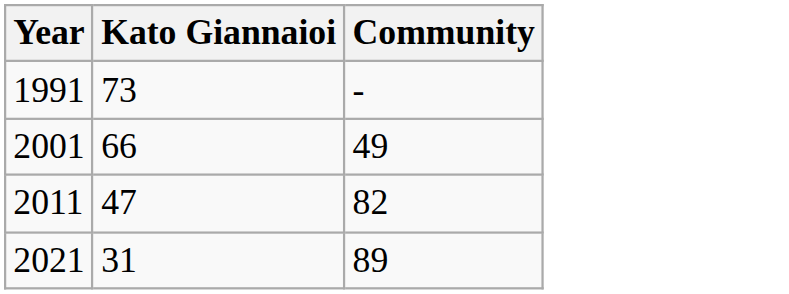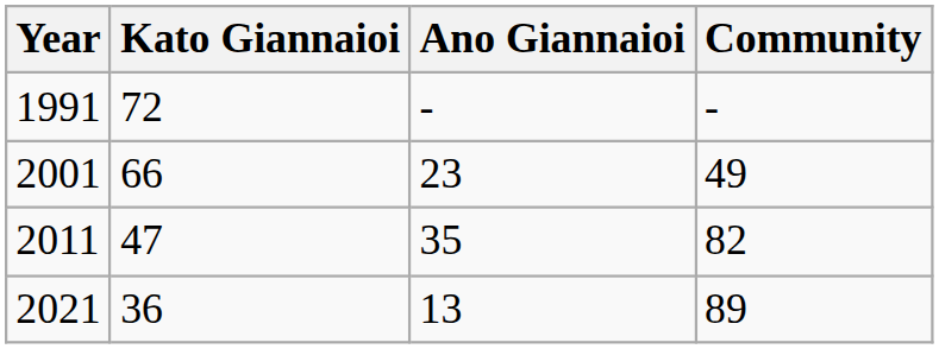 <table class="wikitable">
 <tr>
 <th>Year</th>
 <th>Kato Giannaioi</th>
+<th>Ano Giannaioi</th>
 <th>Community</th>
 </tr>
 <tr>
 <td>1991</td>
-<td>73</td>
+<td>72</td>
+<td>-</td>
 <td>-</td>
 </tr>
 <tr>
 <td>2001</td>
 <td>66</td>
+<td>23</td>
 <td>49</td>
 </tr>
 <tr>
 <td>2011</td>
 <td>47</td>
+<td>35</td>
 <td>82</td>
 </tr>
 <tr>
 <td>2021</td>
-<td>31</td>
+<td>36</td>
+<td>13</td>
 <td>89</td>
 </tr>
 </table>
